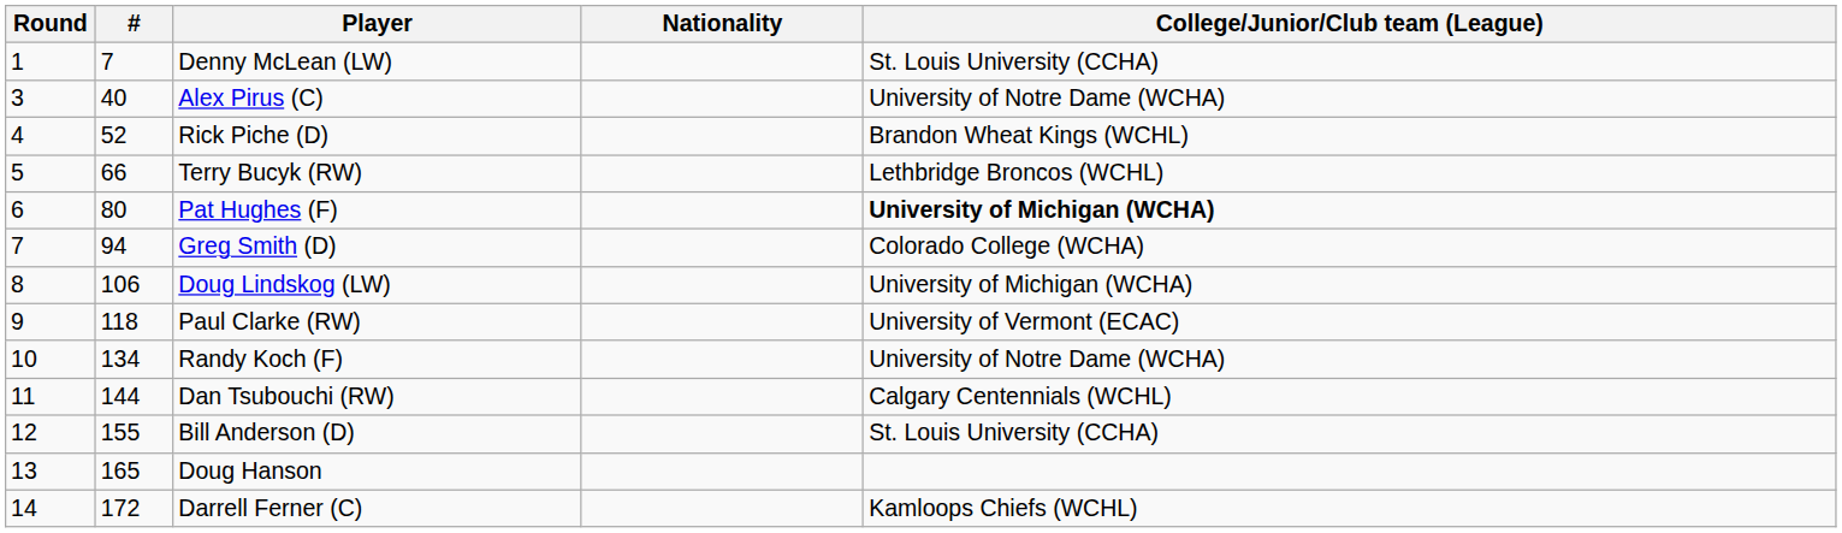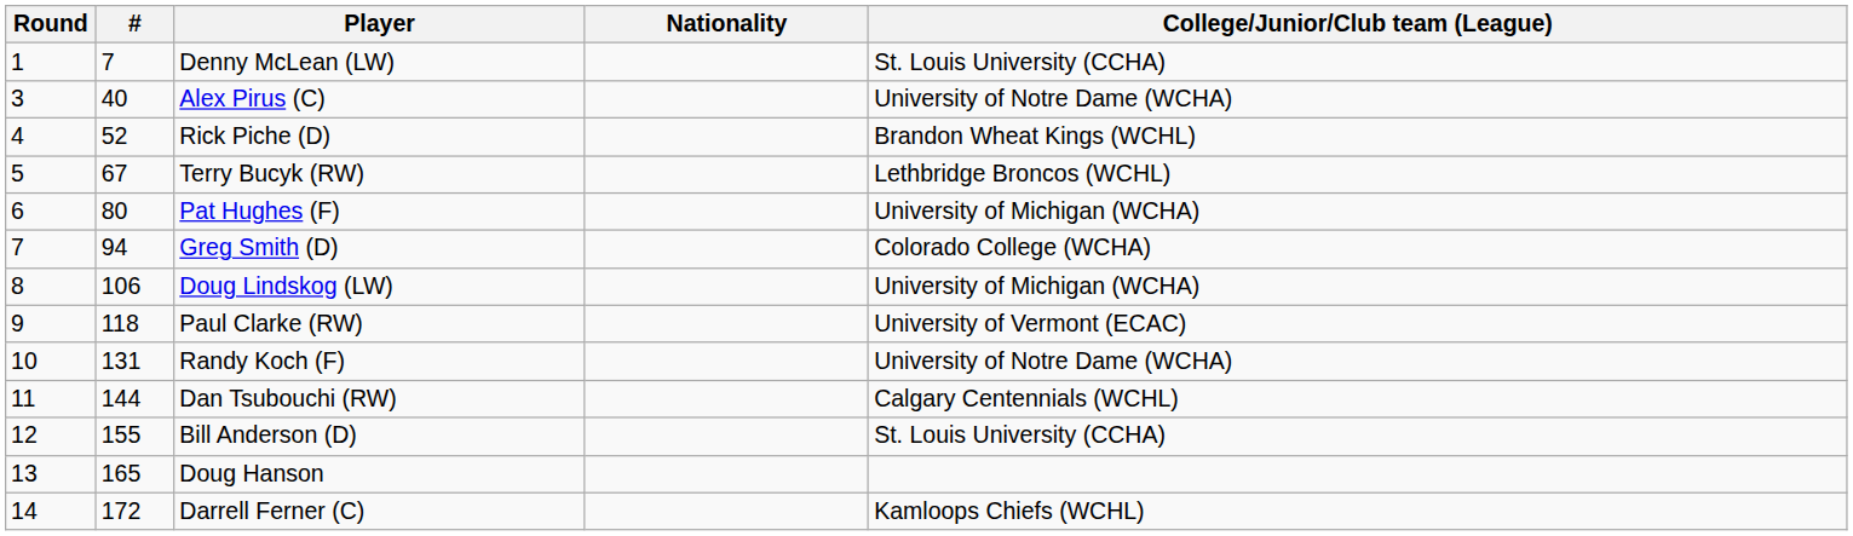 <table class="wikitable">
 <tr align="center">
 <th bgcolor="#DDDDFF" width="4.0%">Round</th>
 <th bgcolor="#DDDDFF" width="4.0%">#</th>
 <th bgcolor="#DDDDFF" width="21.0%">Player</th>
 <th bgcolor="#DDDDFF" width="14.5%">Nationality</th>
 <th bgcolor="#DDDDFF" width="50.0%">College/Junior/Club team (League)</th>
 </tr>
 <tr>
 <td>1</td>
 <td>7</td>
 <td>Denny McLean (LW)</td>
 <td></td>
 <td>St. Louis University (CCHA)</td>
 </tr>
 <tr>
 <td>3</td>
 <td>40</td>
 <td><a href='#'>Alex Pirus</a> (C)</td>
 <td></td>
 <td>University of Notre Dame (WCHA)</td>
 </tr>
 <tr>
 <td>4</td>
 <td>52</td>
 <td>Rick Piche (D)</td>
 <td></td>
 <td>Brandon Wheat Kings (WCHL)</td>
 </tr>
 <tr>
 <td>5</td>
-<td>66</td>
+<td>67</td>
 <td>Terry Bucyk (RW)</td>
 <td></td>
 <td>Lethbridge Broncos (WCHL)</td>
 </tr>
 <tr>
 <td>6</td>
 <td>80</td>
 <td><a href='#'>Pat Hughes</a> (F)</td>
 <td></td>
-<td><strong>University of Michigan (WCHA)</strong></td>
+<td>University of Michigan (WCHA)</td>
 </tr>
 <tr>
 <td>7</td>
 <td>94</td>
 <td><a href='#'>Greg Smith</a> (D)</td>
 <td></td>
 <td>Colorado College (WCHA)</td>
 </tr>
 <tr>
 <td>8</td>
 <td>106</td>
 <td><a href='#'>Doug Lindskog</a> (LW)</td>
 <td></td>
 <td>University of Michigan (WCHA)</td>
 </tr>
 <tr>
 <td>9</td>
 <td>118</td>
 <td>Paul Clarke (RW)</td>
 <td></td>
 <td>University of Vermont (ECAC)</td>
 </tr>
 <tr>
 <td>10</td>
-<td>134</td>
+<td>131</td>
 <td>Randy Koch (F)</td>
 <td></td>
 <td>University of Notre Dame (WCHA)</td>
 </tr>
 <tr>
 <td>11</td>
 <td>144</td>
 <td>Dan Tsubouchi (RW)</td>
 <td></td>
 <td>Calgary Centennials (WCHL)</td>
 </tr>
 <tr>
 <td>12</td>
 <td>155</td>
 <td>Bill Anderson (D)</td>
 <td></td>
 <td>St. Louis University (CCHA)</td>
 </tr>
 <tr>
 <td>13</td>
 <td>165</td>
 <td>Doug Hanson</td>
 <td></td>
 <td></td>
 </tr>
 <tr>
 <td>14</td>
 <td>172</td>
 <td>Darrell Ferner (C)</td>
 <td></td>
 <td>Kamloops Chiefs (WCHL)</td>
 </tr>
 </table>
